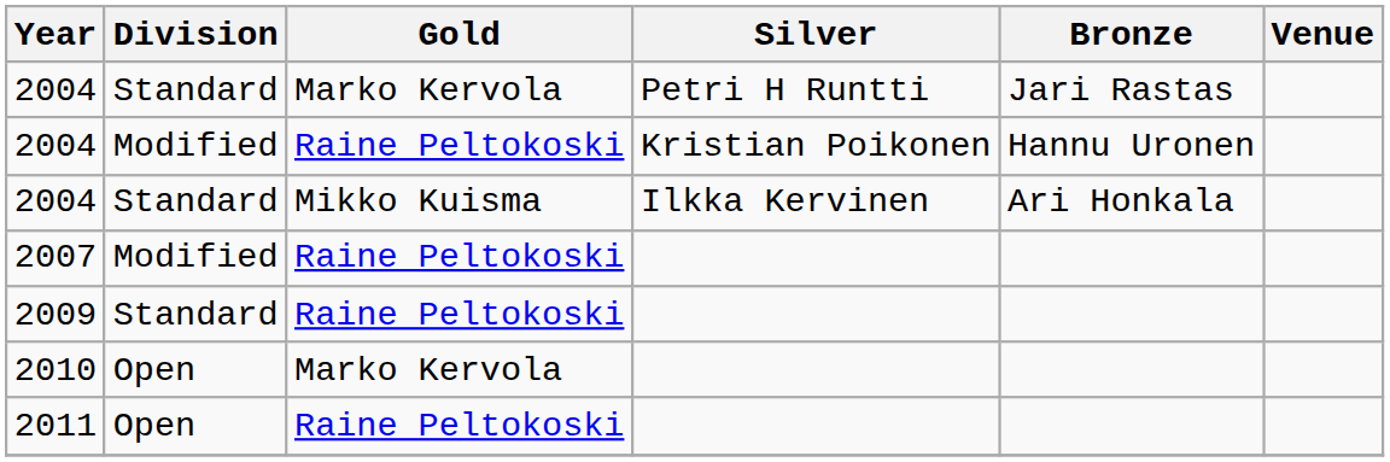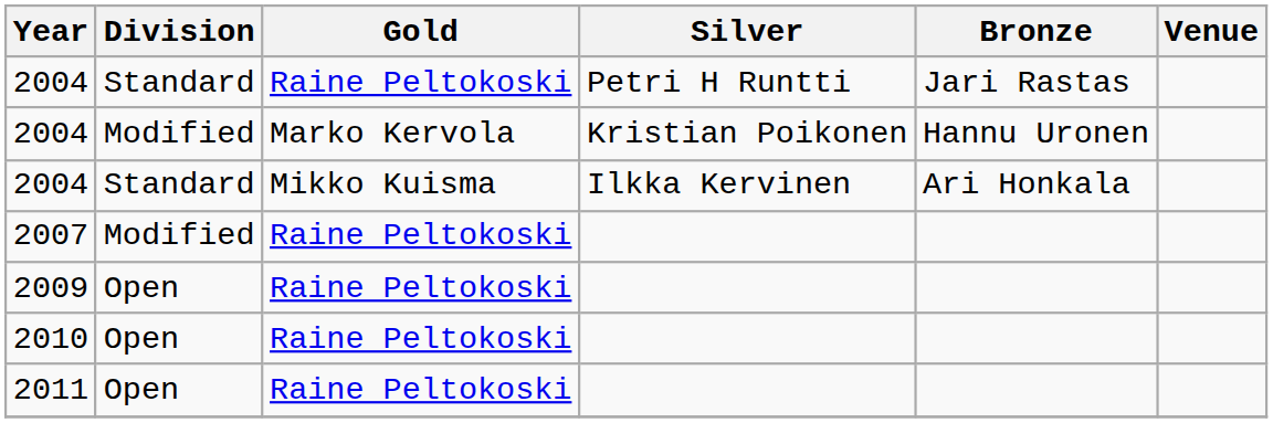 <table class="wikitable sortable" style="text-align: left;">
 <tr>
 <th>Year</th>
 <th>Division</th>
 <th> Gold</th>
 <th> Silver</th>
 <th> Bronze</th>
 <th>Venue</th>
 </tr>
 <tr>
 <td>2004</td>
 <td>Standard</td>
-<td>Marko Kervola</td>
+<td><a href='#'>Raine Peltokoski</a></td>
 <td>Petri H Runtti</td>
 <td>Jari Rastas</td>
 <td></td>
 </tr>
 <tr>
 <td>2004</td>
 <td>Modified</td>
-<td><a href='#'>Raine Peltokoski</a></td>
+<td>Marko Kervola</td>
 <td>Kristian Poikonen</td>
 <td>Hannu Uronen</td>
 <td></td>
 </tr>
 <tr>
 <td>2004</td>
 <td>Standard</td>
 <td>Mikko Kuisma</td>
 <td>Ilkka Kervinen</td>
 <td>Ari Honkala</td>
 <td></td>
 </tr>
 <tr>
 <td>2007</td>
 <td>Modified</td>
 <td> <a href='#'>Raine Peltokoski</a></td>
 <td></td>
 <td></td>
 <td></td>
 </tr>
 <tr>
 <td>2009</td>
-<td>Standard</td>
+<td>Open</td>
 <td> <a href='#'>Raine Peltokoski</a></td>
 <td></td>
 <td></td>
 <td></td>
 </tr>
 <tr>
 <td>2010</td>
 <td>Open</td>
-<td>Marko Kervola</td>
+<td> <a href='#'>Raine Peltokoski</a></td>
 <td></td>
 <td></td>
 <td></td>
 </tr>
 <tr>
 <td>2011</td>
 <td>Open</td>
 <td> <a href='#'>Raine Peltokoski</a></td>
 <td></td>
 <td></td>
 <td></td>
 </tr>
 <tr>
 </tr>
 </table>
